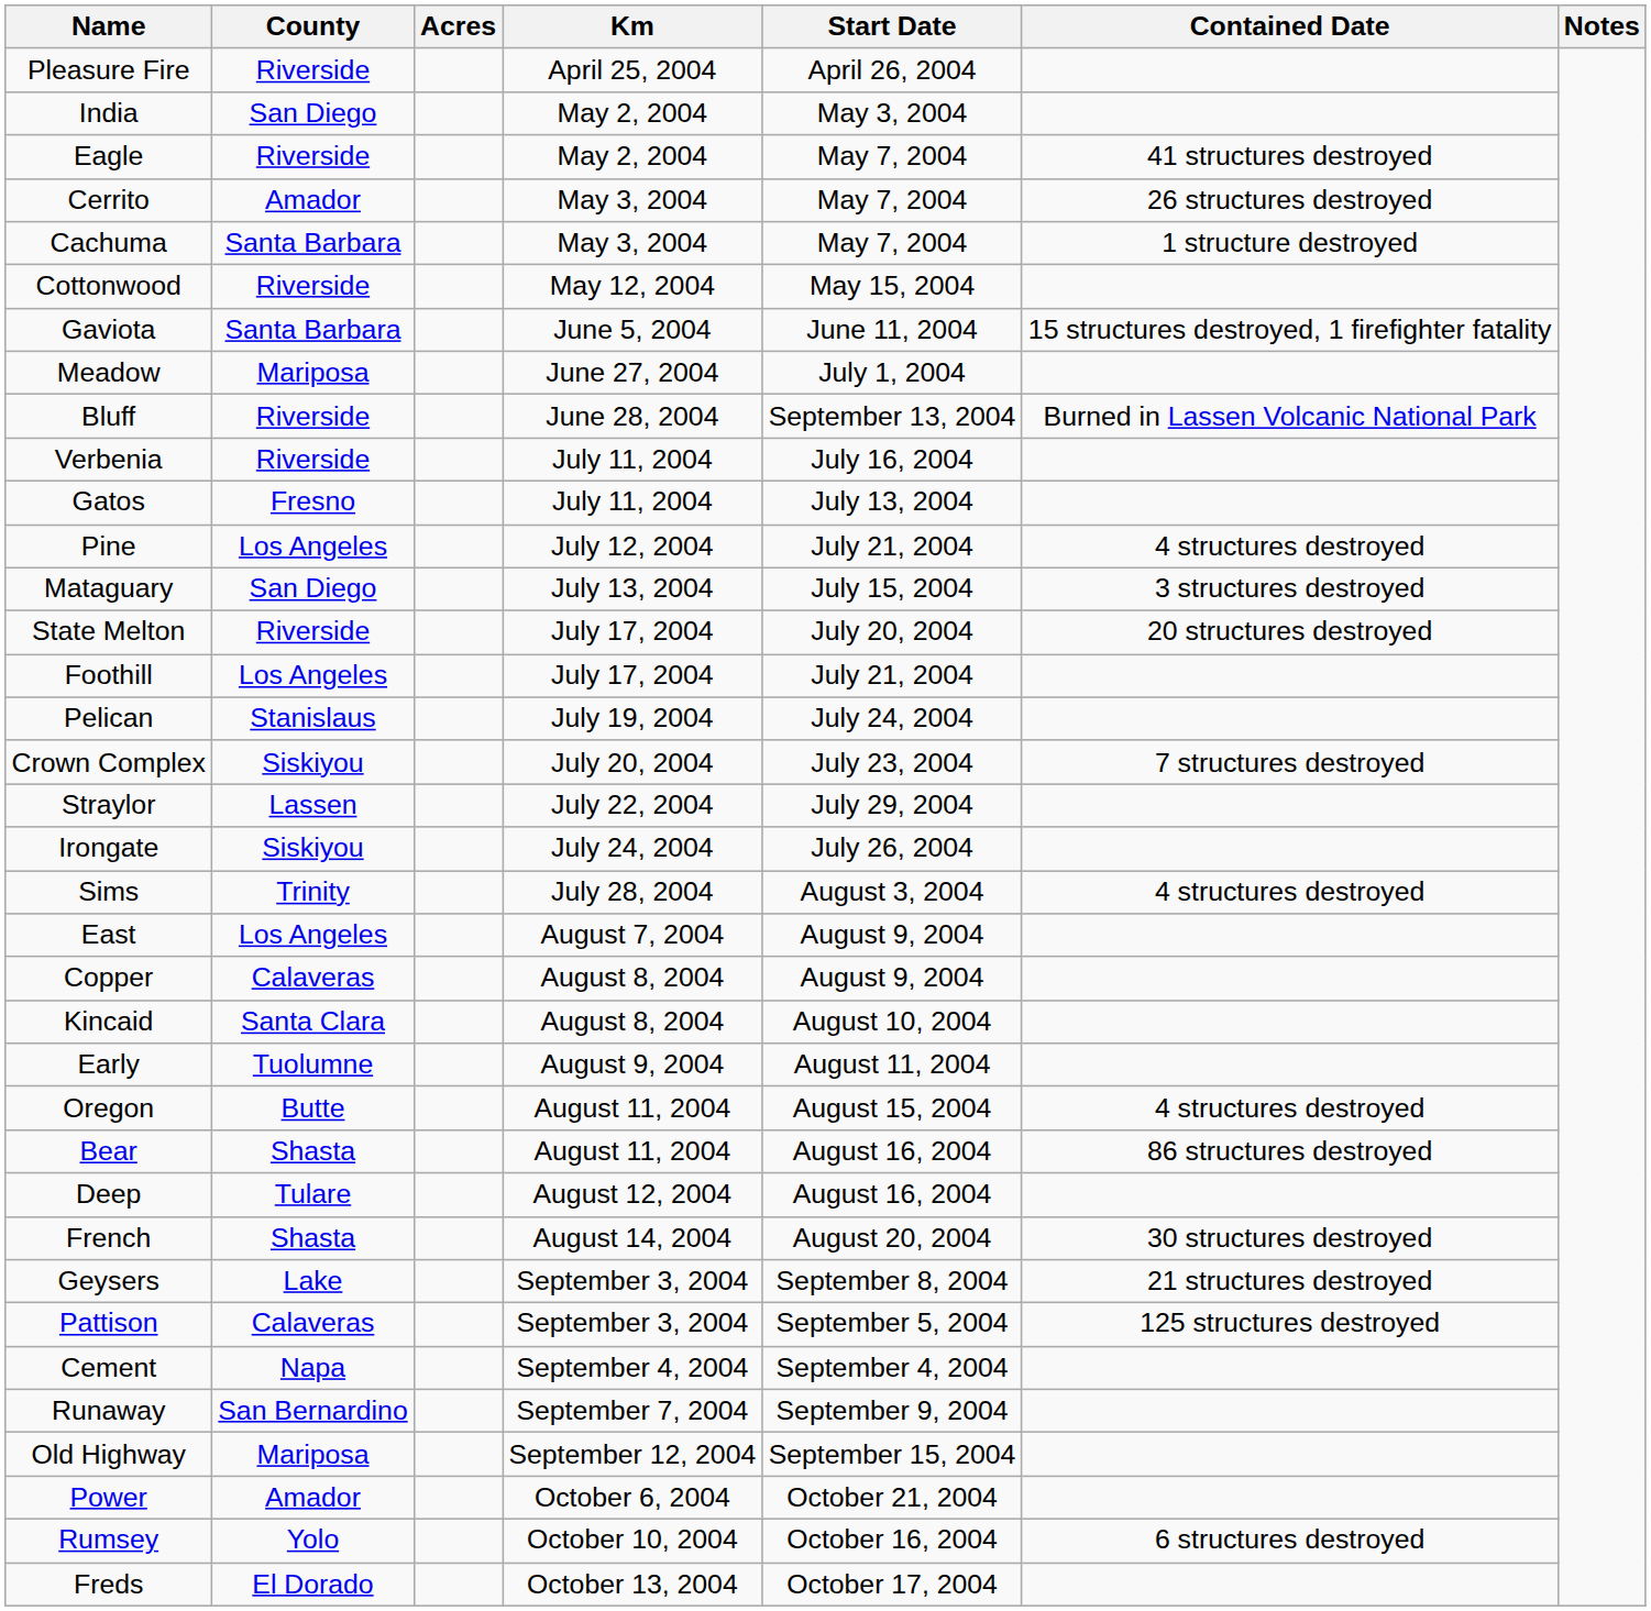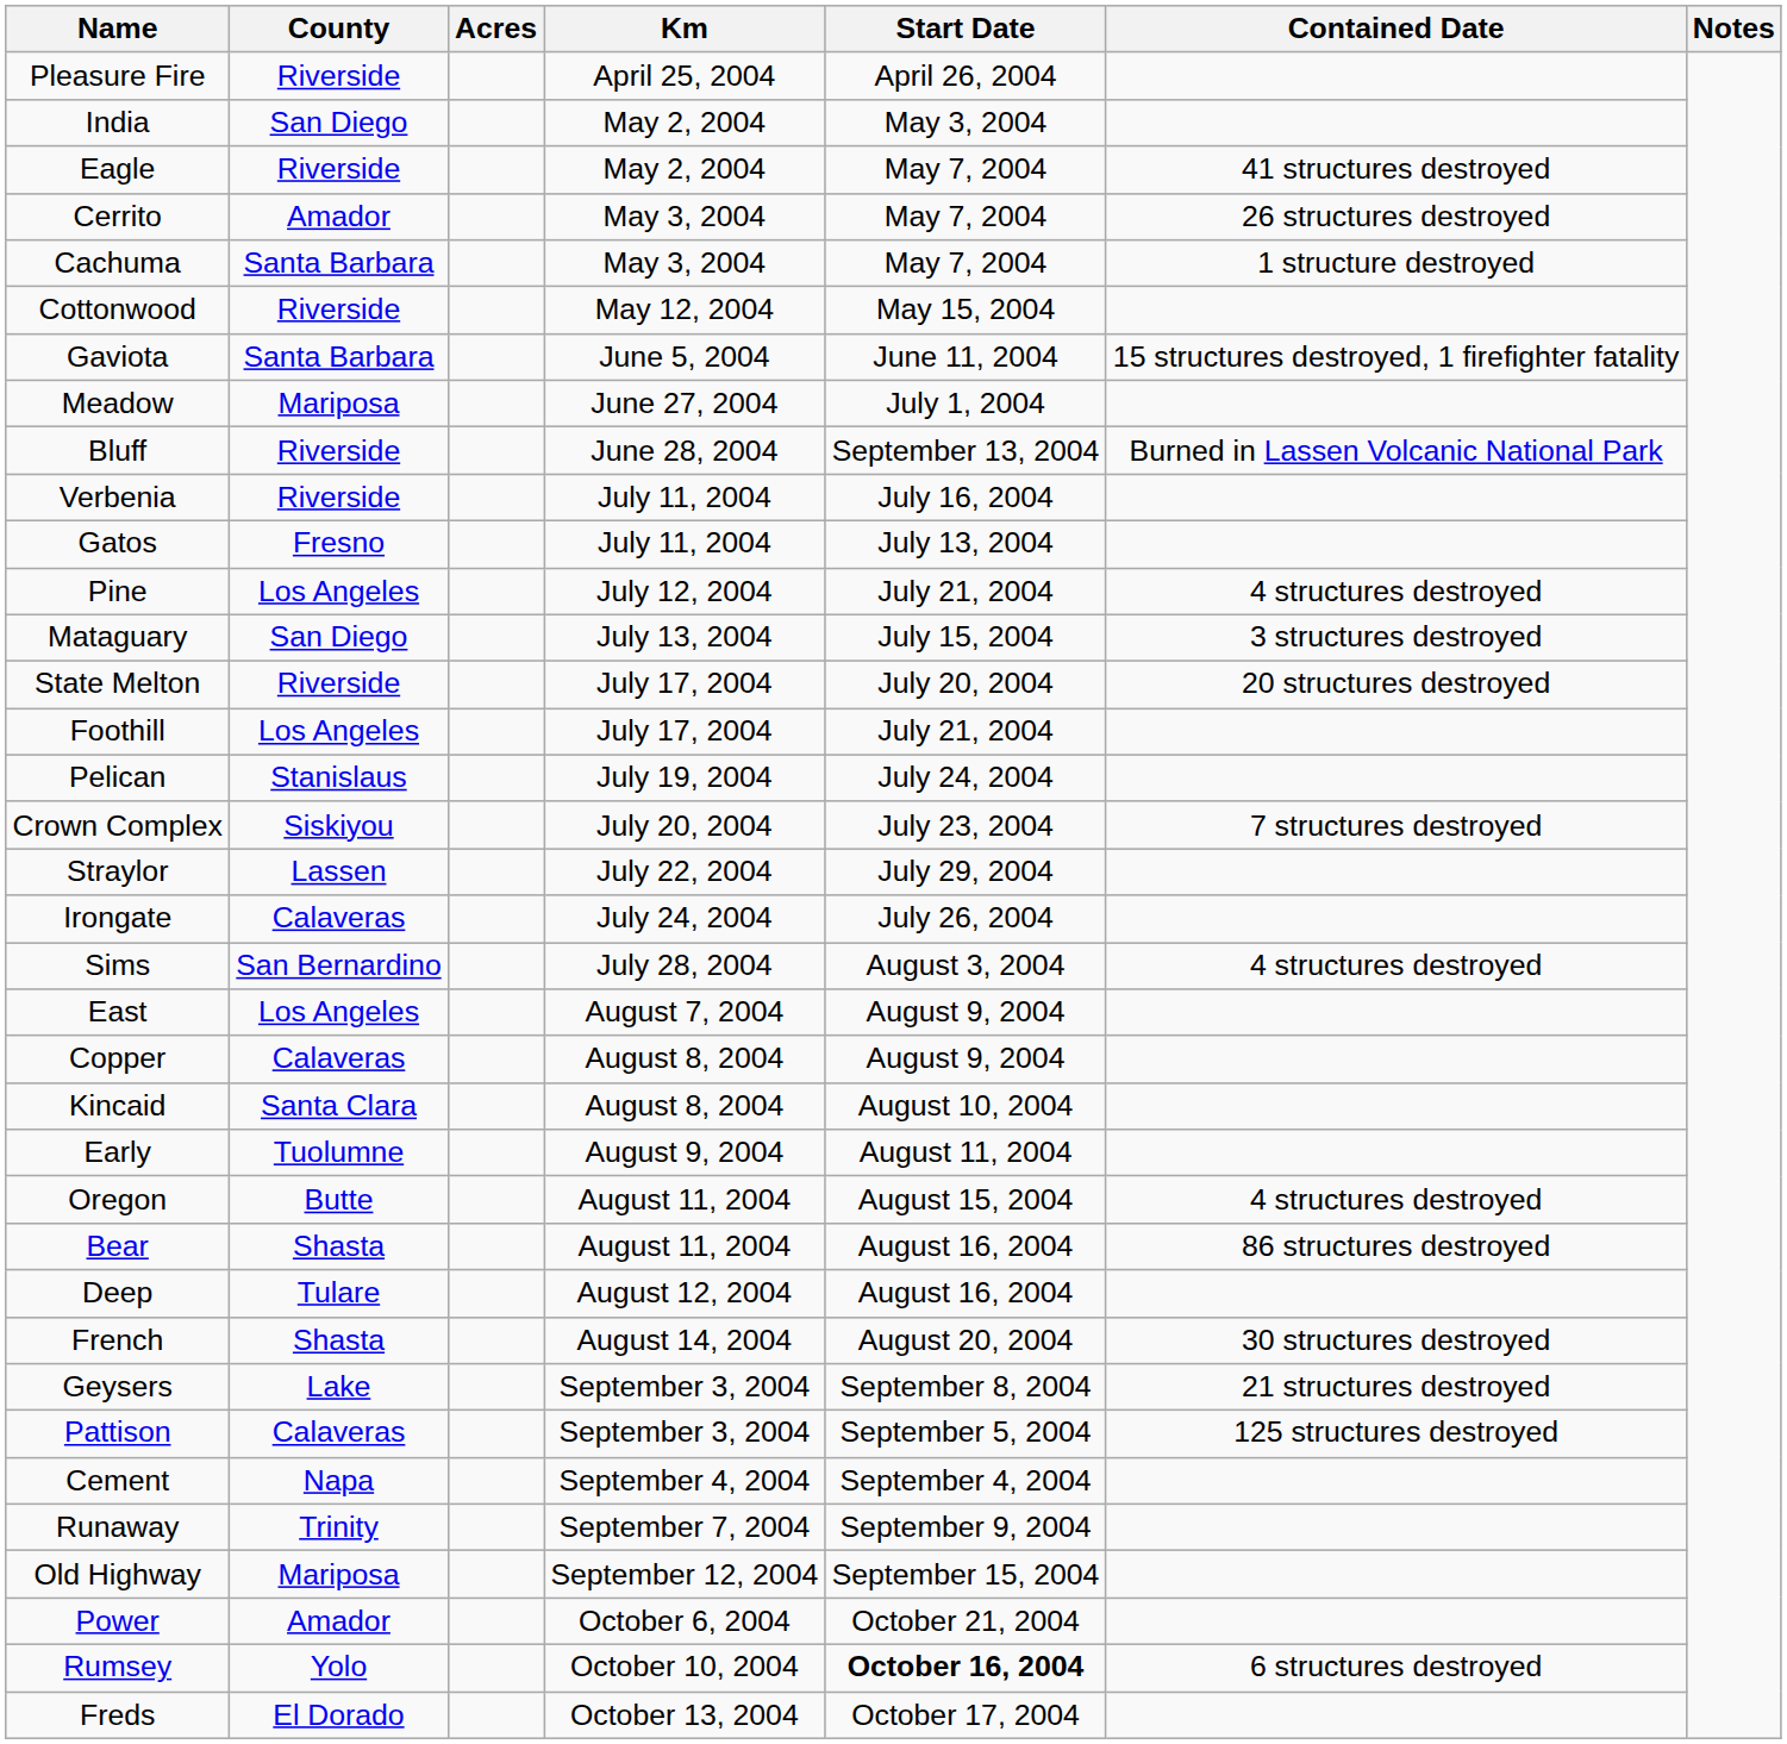 <table class="wikitable sortable" style="text-align:center;">
 <tr>
 <th>Name</th>
 <th>County</th>
 <th>Acres</th>
 <th>Km</th>
 <th>Start Date</th>
 <th>Contained Date</th>
 <th>Notes</th>
 </tr>
 <tr>
 <td>Pleasure Fire</td>
 <td><a href='#'>Riverside</a></td>
 <td></td>
 <td>April 25, 2004</td>
 <td>April 26, 2004</td>
 <td></td>
 </tr>
 <tr>
 <td>India</td>
 <td><a href='#'>San Diego</a></td>
 <td></td>
 <td>May 2, 2004</td>
 <td>May 3, 2004</td>
 <td></td>
 </tr>
 <tr>
 <td>Eagle</td>
 <td><a href='#'>Riverside</a></td>
 <td></td>
 <td>May 2, 2004</td>
 <td>May 7, 2004</td>
 <td>41 structures destroyed</td>
 </tr>
 <tr>
 <td>Cerrito</td>
 <td><a href='#'>Amador</a></td>
 <td></td>
 <td>May 3, 2004</td>
 <td>May 7, 2004</td>
 <td>26 structures destroyed</td>
 </tr>
 <tr>
 <td>Cachuma</td>
 <td><a href='#'>Santa Barbara</a></td>
 <td></td>
 <td>May 3, 2004</td>
 <td>May 7, 2004</td>
 <td>1 structure destroyed</td>
 </tr>
 <tr>
 <td>Cottonwood</td>
 <td><a href='#'>Riverside</a></td>
 <td></td>
 <td>May 12, 2004</td>
 <td>May 15, 2004</td>
 <td></td>
 </tr>
 <tr>
 <td>Gaviota</td>
 <td><a href='#'>Santa Barbara</a></td>
 <td></td>
 <td>June 5, 2004</td>
 <td>June 11, 2004</td>
 <td>15 structures destroyed, 1 firefighter fatality</td>
 </tr>
 <tr>
 <td>Meadow</td>
 <td><a href='#'>Mariposa</a></td>
 <td></td>
 <td>June 27, 2004</td>
 <td>July 1, 2004</td>
 <td></td>
 </tr>
 <tr>
 <td>Bluff</td>
 <td><a href='#'>Riverside</a></td>
 <td></td>
 <td>June 28, 2004</td>
 <td>September 13, 2004</td>
 <td>Burned in <a href='#'>Lassen Volcanic National Park</a></td>
 </tr>
 <tr>
 <td>Verbenia</td>
 <td><a href='#'>Riverside</a></td>
 <td></td>
 <td>July 11, 2004</td>
 <td>July 16, 2004</td>
 <td></td>
 </tr>
 <tr>
 <td>Gatos</td>
 <td><a href='#'>Fresno</a></td>
 <td></td>
 <td>July 11, 2004</td>
 <td>July 13, 2004</td>
 <td></td>
 </tr>
 <tr>
 <td>Pine</td>
 <td><a href='#'>Los Angeles</a></td>
 <td></td>
 <td>July 12, 2004</td>
 <td>July 21, 2004</td>
 <td>4 structures destroyed</td>
 </tr>
 <tr>
 <td>Mataguary</td>
 <td><a href='#'>San Diego</a></td>
 <td></td>
 <td>July 13, 2004</td>
 <td>July 15, 2004</td>
 <td>3 structures destroyed</td>
 </tr>
 <tr>
 <td>State Melton</td>
 <td><a href='#'>Riverside</a></td>
 <td></td>
 <td>July 17, 2004</td>
 <td>July 20, 2004</td>
 <td>20 structures destroyed</td>
 </tr>
 <tr>
 <td>Foothill</td>
 <td><a href='#'>Los Angeles</a></td>
 <td></td>
 <td>July 17, 2004</td>
 <td>July 21, 2004</td>
 <td></td>
 </tr>
 <tr>
 <td>Pelican</td>
 <td><a href='#'>Stanislaus</a></td>
 <td></td>
 <td>July 19, 2004</td>
 <td>July 24, 2004</td>
 <td></td>
 </tr>
 <tr>
 <td>Crown Complex</td>
 <td><a href='#'>Siskiyou</a></td>
 <td></td>
 <td>July 20, 2004</td>
 <td>July 23, 2004</td>
 <td>7 structures destroyed</td>
 </tr>
 <tr>
 <td>Straylor</td>
 <td><a href='#'>Lassen</a></td>
 <td></td>
 <td>July 22, 2004</td>
 <td>July 29, 2004</td>
 <td></td>
 </tr>
 <tr>
 <td>Irongate</td>
-<td><a href='#'>Siskiyou</a></td>
+<td><a href='#'>Calaveras</a></td>
 <td></td>
 <td>July 24, 2004</td>
 <td>July 26, 2004</td>
 <td></td>
 </tr>
 <tr>
 <td>Sims</td>
-<td><a href='#'>Trinity</a></td>
+<td><a href='#'>San Bernardino</a></td>
 <td></td>
 <td>July 28, 2004</td>
 <td>August 3, 2004</td>
 <td>4 structures destroyed</td>
 </tr>
 <tr>
 <td>East</td>
 <td><a href='#'>Los Angeles</a></td>
 <td></td>
 <td>August 7, 2004</td>
 <td>August 9, 2004</td>
 <td></td>
 </tr>
 <tr>
 <td>Copper</td>
 <td><a href='#'>Calaveras</a></td>
 <td></td>
 <td>August 8, 2004</td>
 <td>August 9, 2004</td>
 <td></td>
 </tr>
 <tr>
 <td>Kincaid</td>
 <td><a href='#'>Santa Clara</a></td>
 <td></td>
 <td>August 8, 2004</td>
 <td>August 10, 2004</td>
 <td></td>
 </tr>
 <tr>
 <td>Early</td>
 <td><a href='#'>Tuolumne</a></td>
 <td></td>
 <td>August 9, 2004</td>
 <td>August 11, 2004</td>
 <td></td>
 </tr>
 <tr>
 <td>Oregon</td>
 <td><a href='#'>Butte</a></td>
 <td></td>
 <td>August 11, 2004</td>
 <td>August 15, 2004</td>
 <td>4 structures destroyed</td>
 </tr>
 <tr>
 <td><a href='#'>Bear</a></td>
 <td><a href='#'>Shasta</a></td>
 <td></td>
 <td>August 11, 2004</td>
 <td>August 16, 2004</td>
 <td>86 structures destroyed</td>
 </tr>
 <tr>
 <td>Deep</td>
 <td><a href='#'>Tulare</a></td>
 <td></td>
 <td>August 12, 2004</td>
 <td>August 16, 2004</td>
 <td></td>
 </tr>
 <tr>
 <td>French</td>
 <td><a href='#'>Shasta</a></td>
 <td></td>
 <td>August 14, 2004</td>
 <td>August 20, 2004</td>
 <td>30 structures destroyed</td>
 </tr>
 <tr>
 <td>Geysers</td>
 <td><a href='#'>Lake</a></td>
 <td></td>
 <td>September 3, 2004</td>
 <td>September 8, 2004</td>
 <td>21 structures destroyed</td>
 </tr>
 <tr>
 <td><a href='#'>Pattison</a></td>
 <td><a href='#'>Calaveras</a></td>
 <td></td>
 <td>September 3, 2004</td>
 <td>September 5, 2004</td>
 <td>125 structures destroyed</td>
 </tr>
 <tr>
 <td>Cement</td>
 <td><a href='#'>Napa</a></td>
 <td></td>
 <td>September 4, 2004</td>
 <td>September 4, 2004</td>
 <td></td>
 </tr>
 <tr>
 <td>Runaway</td>
-<td><a href='#'>San Bernardino</a></td>
+<td><a href='#'>Trinity</a></td>
 <td></td>
 <td>September 7, 2004</td>
 <td>September 9, 2004</td>
 <td></td>
 </tr>
 <tr>
 <td>Old Highway</td>
 <td><a href='#'>Mariposa</a></td>
 <td></td>
 <td>September 12, 2004</td>
 <td>September 15, 2004</td>
 <td></td>
 </tr>
 <tr>
 <td><a href='#'>Power</a></td>
 <td><a href='#'>Amador</a></td>
 <td></td>
 <td>October 6, 2004</td>
 <td>October 21, 2004</td>
 <td></td>
 </tr>
 <tr>
 <td><a href='#'>Rumsey</a></td>
 <td><a href='#'>Yolo</a></td>
 <td></td>
 <td>October 10, 2004</td>
-<td>October 16, 2004</td>
+<td><strong>October 16, 2004</strong></td>
 <td>6 structures destroyed</td>
 </tr>
 <tr>
 <td>Freds</td>
 <td><a href='#'>El Dorado</a></td>
 <td></td>
 <td>October 13, 2004</td>
 <td>October 17, 2004</td>
 <td></td>
 </tr>
 </table>
